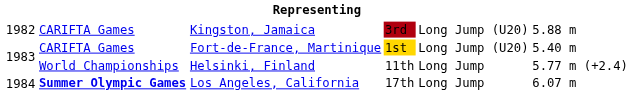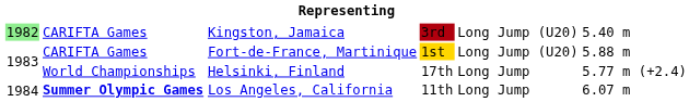 <table>
 <tr>
 <th colspan="6">Representing </th>
 </tr>
 <tr>
 </tr>
 <tr>
-<td>1982</td>
+<td style="background: lightgreen;">1982</td>
 <td><a href='#'>CARIFTA Games</a></td>
 <td><a href='#'>Kingston, Jamaica</a></td>
 <td bgcolor="Bronze">3rd</td>
 <td>Long Jump (U20)</td>
-<td>5.88 m</td>
+<td>5.40 m</td>
 </tr>
 <tr>
 <td rowspan=2>1983</td>
 <td><a href='#'>CARIFTA Games</a></td>
 <td><a href='#'>Fort-de-France, Martinique</a></td>
 <td bgcolor="Gold">1st</td>
 <td>Long Jump (U20)</td>
-<td>5.40 m</td>
+<td>5.88 m</td>
 </tr>
 <tr>
 <td><a href='#'>World Championships</a></td>
 <td><a href='#'>Helsinki, Finland</a></td>
-<td bgcolor=>11th</td>
+<td bgcolor=>17th</td>
 <td>Long Jump</td>
 <td>5.77 m (+2.4)</td>
 </tr>
 <tr>
 <td rowspan=2>1984</td>
 <td><strong><a href='#'>Summer Olympic Games</a></strong></td>
 <td><a href='#'>Los Angeles, California</a></td>
-<td bgcolor=>17th</td>
+<td bgcolor=>11th</td>
 <td>Long Jump</td>
 <td>6.07 m</td>
 </tr>
 <tr>
 </tr>
 </table>
